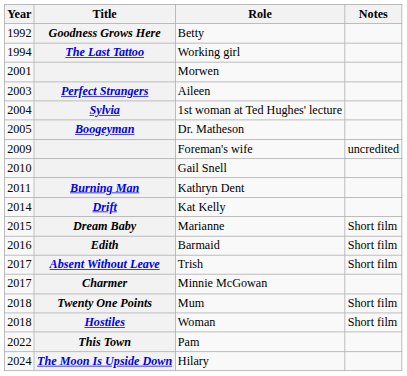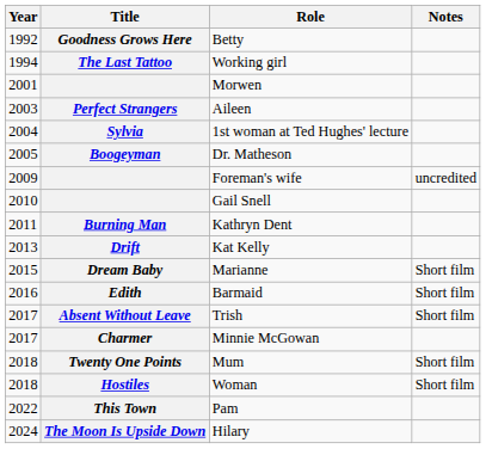 <table class="wikitable plainrowheaders sortable">
 <tr>
 <th scope="col">Year</th>
 <th scope="col">Title</th>
 <th scope="col">Role</th>
 <th scope="col" class="unsortable">Notes</th>
 </tr>
 <tr>
 <td>1992</td>
 <th scope="row"><em>Goodness Grows Here</em></th>
 <td>Betty</td>
 <td></td>
 </tr>
 <tr>
 <td>1994</td>
 <th scope="row"><em><a href='#'>The Last Tattoo</a></em></th>
 <td>Working girl</td>
 <td></td>
 </tr>
 <tr>
 <td>2001</td>
 <th scope="row"><em></em></th>
 <td>Morwen</td>
 <td></td>
 </tr>
 <tr>
 <td>2003</td>
 <th scope="row"><em><a href='#'>Perfect Strangers</a></em></th>
 <td>Aileen</td>
 <td></td>
 </tr>
 <tr>
 <td>2004</td>
 <th scope="row"><em><a href='#'>Sylvia</a></em></th>
 <td>1st woman at Ted Hughes' lecture</td>
 <td></td>
 </tr>
 <tr>
 <td>2005</td>
 <th scope="row"><em><a href='#'>Boogeyman</a></em></th>
 <td>Dr. Matheson</td>
 <td></td>
 </tr>
 <tr>
 <td>2009</td>
 <th scope="row"><em></em></th>
 <td>Foreman's wife</td>
 <td>uncredited</td>
 </tr>
 <tr>
 <td>2010</td>
 <th scope="row"><em></em></th>
 <td>Gail Snell</td>
 <td></td>
 </tr>
 <tr>
 <td>2011</td>
 <th scope="row"><em><a href='#'>Burning Man</a></em></th>
 <td>Kathryn Dent</td>
 <td></td>
 </tr>
 <tr>
-<td>2014</td>
+<td>2013</td>
 <th scope="row"><em><a href='#'>Drift</a></em></th>
 <td>Kat Kelly</td>
 <td></td>
 </tr>
 <tr>
 <td>2015</td>
 <th scope="row"><em>Dream Baby</em></th>
 <td>Marianne</td>
 <td>Short film</td>
 </tr>
 <tr>
 <td>2016</td>
 <th scope="row"><em>Edith</em></th>
 <td>Barmaid</td>
 <td>Short film</td>
 </tr>
 <tr>
 <td>2017</td>
 <th scope="row"><em><a href='#'>Absent Without Leave</a></em></th>
 <td>Trish</td>
 <td>Short film</td>
 </tr>
 <tr>
 <td>2017</td>
 <th scope="row"><em>Charmer</em></th>
 <td>Minnie McGowan</td>
 <td></td>
 </tr>
 <tr>
 <td>2018</td>
 <th scope="row"><em>Twenty One Points</em></th>
 <td>Mum</td>
 <td>Short film</td>
 </tr>
 <tr>
 <td>2018</td>
 <th scope="row"><em><a href='#'>Hostiles</a></em></th>
 <td>Woman</td>
 <td>Short film</td>
 </tr>
 <tr>
 <td>2022</td>
 <th scope="row"><em>This Town</em></th>
 <td>Pam</td>
 <td></td>
 </tr>
 <tr>
 <td>2024</td>
 <th scope="row"><em><a href='#'>The Moon Is Upside Down</a></em></th>
 <td>Hilary</td>
 <td></td>
 </tr>
 </table>
